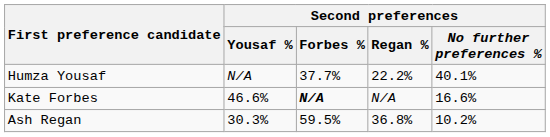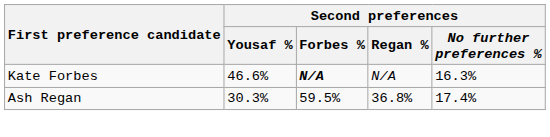 <table class="wikitable">
 <tr>
 <th rowspan="2">First preference candidate</th>
 <th colspan="4">Second preferences</th>
 </tr>
 <tr>
 <th>Yousaf %</th>
 <th>Forbes %</th>
 <th>Regan %</th>
 <th><em>No further</em><br><em>preferences %</em></th>
 </tr>
 <tr>
-<td>Humza Yousaf</td>
-<td><em>N/A</em></td>
-<td>37.7%</td>
-<td>22.2%</td>
-<td>40.1%</td>
-</tr>
-<tr>
 <td>Kate Forbes</td>
 <td>46.6%</td>
 <td><strong><em>N/A</em></strong></td>
 <td><em>N/A</em></td>
-<td>16.6%</td>
+<td>16.3%</td>
 </tr>
 <tr>
 <td>Ash Regan</td>
 <td>30.3%</td>
 <td>59.5%</td>
 <td>36.8%</td>
-<td>10.2%</td>
+<td>17.4%</td>
 </tr>
 </table>
